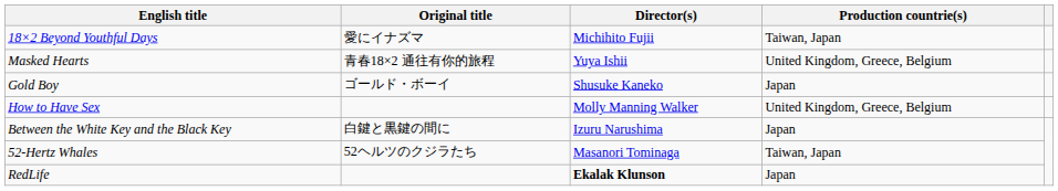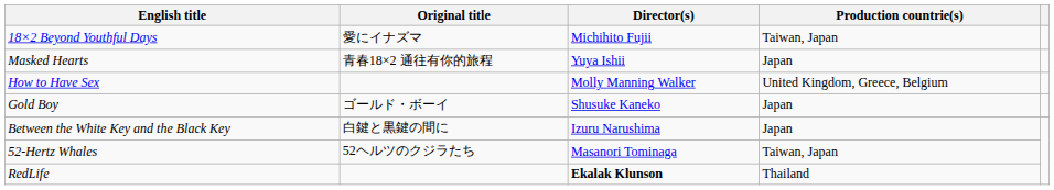 <table class="sortable wikitable" style="width:100%; margin-bottom:4px" cellpadding="5">
 <tr>
 <th scope="col">English title</th>
 <th scope="col">Original title</th>
 <th scope="col">Director(s)</th>
 <th scope="col">Production countrie(s)</th>
 <th scope="col"></th>
 </tr>
 <tr>
 <td><em><a href='#'>18×2 Beyond Youthful Days</a></em></td>
 <td>愛にイナズマ</td>
 <td><a href='#'>Michihito Fujii</a></td>
 <td>Taiwan, Japan</td>
 <td></td>
 </tr>
 <tr>
 <td><em>Masked Hearts</em></td>
 <td>青春18×2 通往有你的旅程</td>
 <td><a href='#'>Yuya Ishii</a></td>
+<td>Japan</td>
+<td></td>
+</tr>
+<tr>
+<td><em><a href='#'>How to Have Sex</a></em></td>
+<td></td>
+<td><a href='#'>Molly Manning Walker</a></td>
 <td>United Kingdom, Greece, Belgium</td>
 <td></td>
 </tr>
 <tr>
 <td><em>Gold Boy</em></td>
 <td>ゴールド・ボーイ</td>
 <td><a href='#'>Shusuke Kaneko</a></td>
 <td>Japan</td>
-<td></td>
-</tr>
-<tr>
-<td><em><a href='#'>How to Have Sex</a></em></td>
-<td></td>
-<td><a href='#'>Molly Manning Walker</a></td>
-<td>United Kingdom, Greece, Belgium</td>
 <td></td>
 </tr>
 <tr>
 <td><em>Between the White Key and the Black Key</em></td>
 <td>白鍵と黒鍵の間に</td>
 <td><a href='#'>Izuru Narushima</a></td>
 <td>Japan</td>
 <td rowspan="3"></td>
 </tr>
 <tr>
 <td><em>52-Hertz Whales</em></td>
 <td>52ヘルツのクジラたち</td>
 <td><a href='#'>Masanori Tominaga</a></td>
 <td>Taiwan, Japan</td>
 </tr>
 <tr>
 <td><em>RedLife</em></td>
 <td></td>
 <td><strong>Ekalak Klunson</strong></td>
-<td>Japan</td>
+<td>Thailand</td>
 </tr>
 </table>
